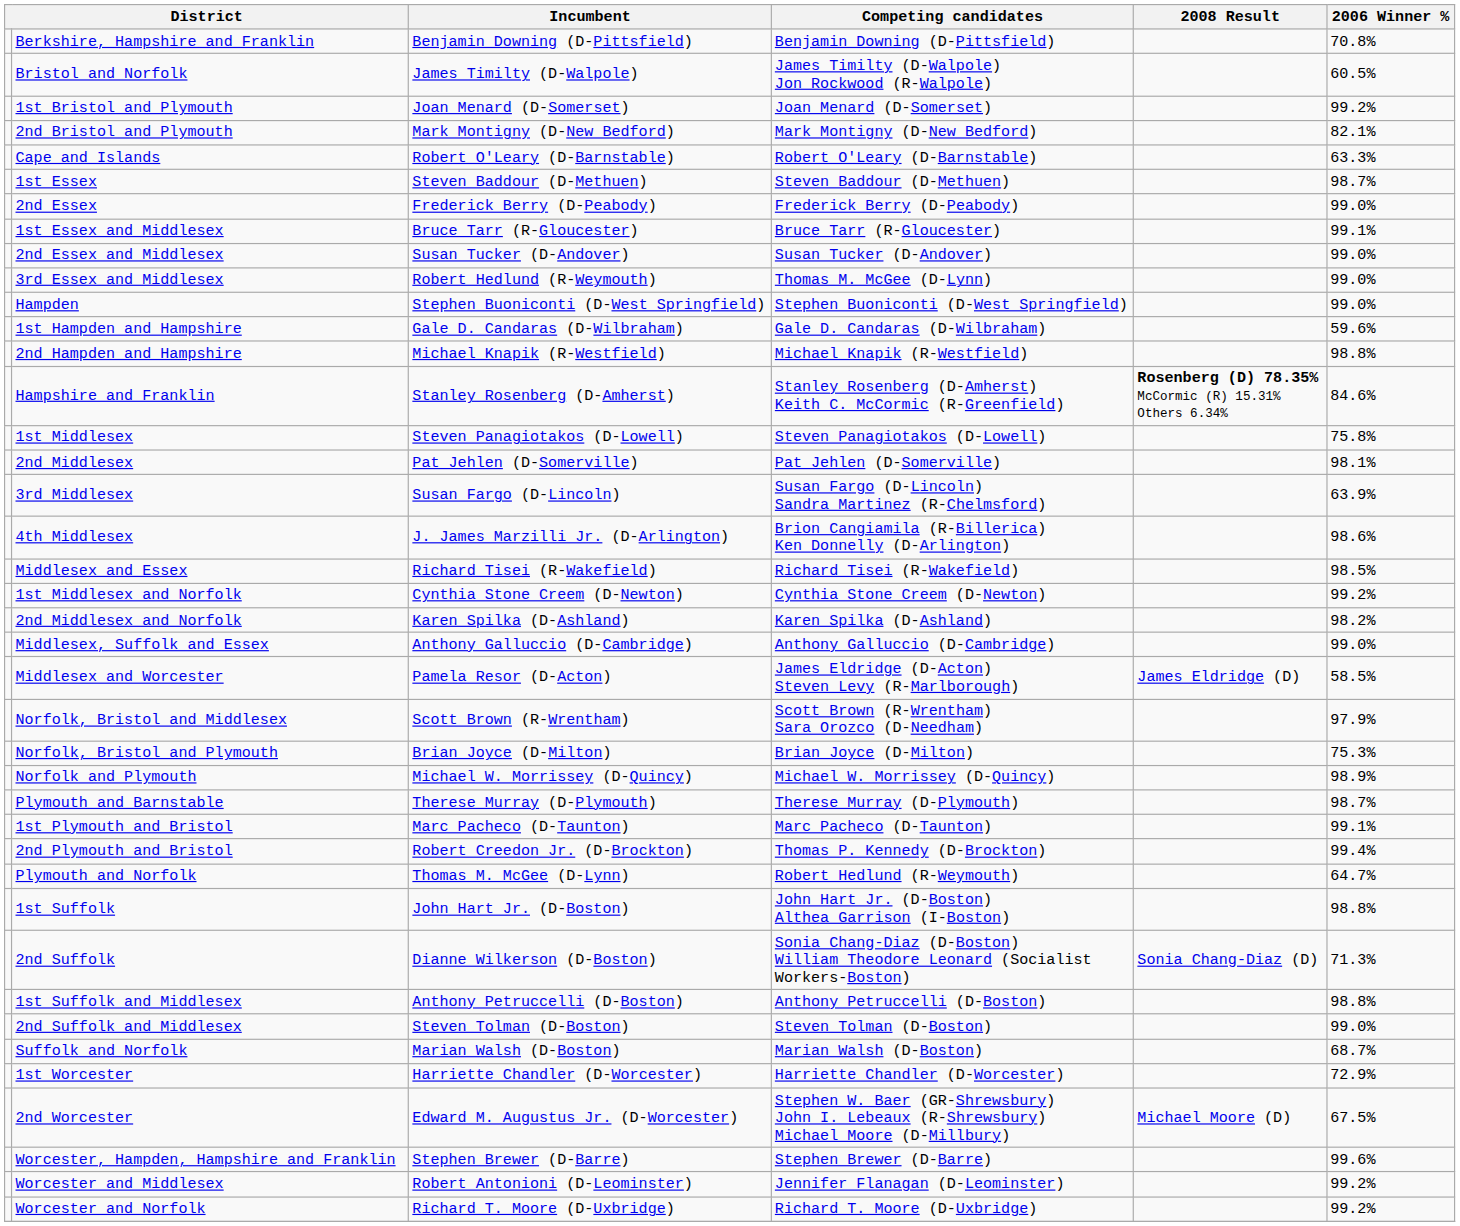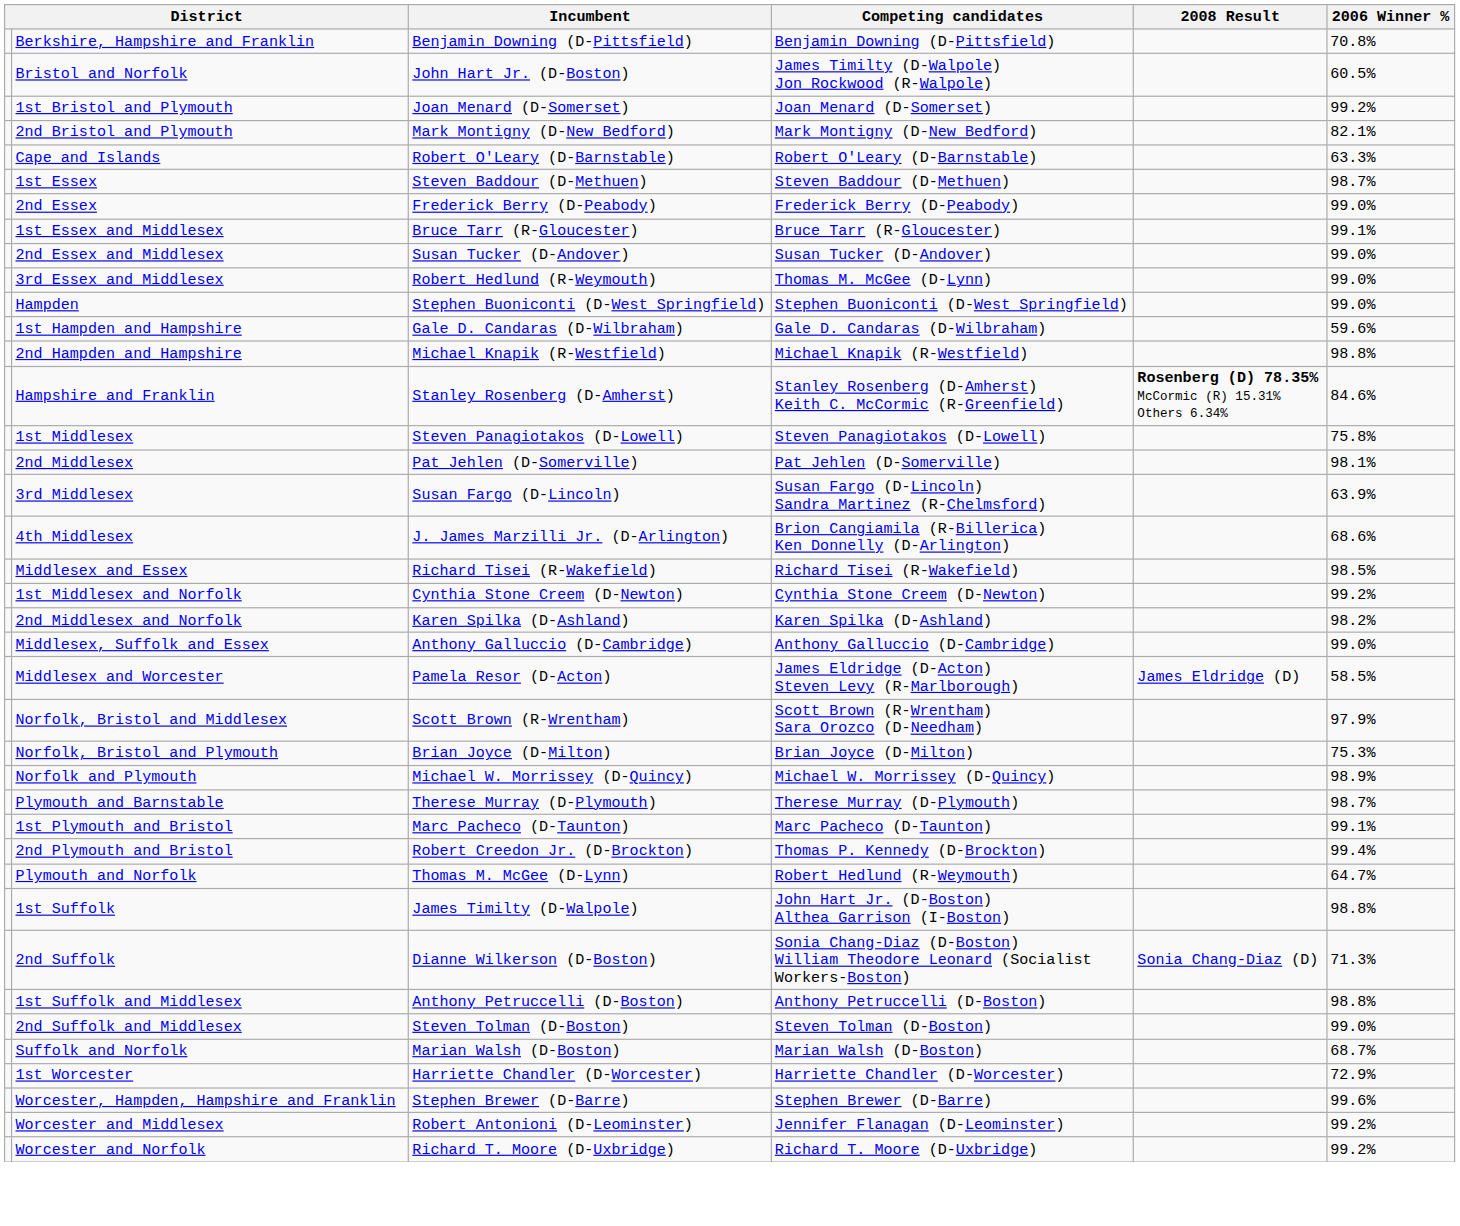 <table class=wikitable>
 <tr>
 <th colspan=2 align=center>District</th>
 <th width=25%>Incumbent</th>
 <th width=25%>Competing candidates</th>
 <th>2008 Result</th>
 <th>2006 Winner %</th>
 </tr>
 <tr>
 <td></td>
 <td><a href='#'>Berkshire, Hampshire and Franklin</a></td>
 <td><a href='#'>Benjamin Downing</a> (D-<a href='#'>Pittsfield</a>)</td>
 <td><a href='#'>Benjamin Downing</a> (D-<a href='#'>Pittsfield</a>)</td>
 <td></td>
 <td>70.8%</td>
 </tr>
 <tr>
 <td></td>
 <td><a href='#'>Bristol and Norfolk</a></td>
-<td><a href='#'>James Timilty</a> (D-<a href='#'>Walpole</a>)</td>
+<td><a href='#'>John Hart Jr.</a> (D-<a href='#'>Boston</a>)</td>
 <td><a href='#'>James Timilty</a> (D-<a href='#'>Walpole</a>)<br><a href='#'>Jon Rockwood</a> (R-<a href='#'>Walpole</a>)</td>
 <td></td>
 <td>60.5%</td>
 </tr>
 <tr>
 <td></td>
 <td><a href='#'>1st Bristol and Plymouth</a></td>
 <td><a href='#'>Joan Menard</a> (D-<a href='#'>Somerset</a>)</td>
 <td><a href='#'>Joan Menard</a> (D-<a href='#'>Somerset</a>)</td>
 <td></td>
 <td>99.2%</td>
 </tr>
 <tr>
 <td></td>
 <td><a href='#'>2nd Bristol and Plymouth</a></td>
 <td><a href='#'>Mark Montigny</a> (D-<a href='#'>New Bedford</a>)</td>
 <td><a href='#'>Mark Montigny</a> (D-<a href='#'>New Bedford</a>)</td>
 <td></td>
 <td>82.1%</td>
 </tr>
 <tr>
 <td></td>
 <td><a href='#'>Cape and Islands</a></td>
 <td><a href='#'>Robert O'Leary</a> (D-<a href='#'>Barnstable</a>)</td>
 <td><a href='#'>Robert O'Leary</a> (D-<a href='#'>Barnstable</a>)</td>
 <td></td>
 <td>63.3%</td>
 </tr>
 <tr>
 <td></td>
 <td><a href='#'>1st Essex</a></td>
 <td><a href='#'>Steven Baddour</a> (D-<a href='#'>Methuen</a>)</td>
 <td><a href='#'>Steven Baddour</a> (D-<a href='#'>Methuen</a>)</td>
 <td></td>
 <td>98.7%</td>
 </tr>
 <tr>
 <td></td>
 <td><a href='#'>2nd Essex</a></td>
 <td><a href='#'>Frederick Berry</a> (D-<a href='#'>Peabody</a>)</td>
 <td><a href='#'>Frederick Berry</a> (D-<a href='#'>Peabody</a>)</td>
 <td></td>
 <td>99.0%</td>
 </tr>
 <tr>
 <td></td>
 <td><a href='#'>1st Essex and Middlesex</a></td>
 <td><a href='#'>Bruce Tarr</a> (R-<a href='#'>Gloucester</a>)</td>
 <td><a href='#'>Bruce Tarr</a> (R-<a href='#'>Gloucester</a>)</td>
 <td></td>
 <td>99.1%</td>
 </tr>
 <tr>
 <td></td>
 <td><a href='#'>2nd Essex and Middlesex</a></td>
 <td><a href='#'>Susan Tucker</a> (D-<a href='#'>Andover</a>)</td>
 <td><a href='#'>Susan Tucker</a> (D-<a href='#'>Andover</a>)</td>
 <td></td>
 <td>99.0%</td>
 </tr>
 <tr>
 <td></td>
 <td><a href='#'>3rd Essex and Middlesex</a></td>
 <td><a href='#'>Robert Hedlund</a> (R-<a href='#'>Weymouth</a>)</td>
 <td><a href='#'>Thomas M. McGee</a> (D-<a href='#'>Lynn</a>)</td>
 <td></td>
 <td>99.0%</td>
 </tr>
 <tr>
 <td></td>
 <td><a href='#'>Hampden</a></td>
 <td><a href='#'>Stephen Buoniconti</a> (D-<a href='#'>West Springfield</a>)</td>
 <td><a href='#'>Stephen Buoniconti</a> (D-<a href='#'>West Springfield</a>)</td>
 <td></td>
 <td>99.0%</td>
 </tr>
 <tr>
 <td></td>
 <td><a href='#'>1st Hampden and Hampshire</a></td>
 <td><a href='#'>Gale D. Candaras</a> (D-<a href='#'>Wilbraham</a>)</td>
 <td><a href='#'>Gale D. Candaras</a> (D-<a href='#'>Wilbraham</a>)</td>
 <td></td>
 <td>59.6%</td>
 </tr>
 <tr>
 <td></td>
 <td><a href='#'>2nd Hampden and Hampshire</a></td>
 <td><a href='#'>Michael Knapik</a> (R-<a href='#'>Westfield</a>)</td>
 <td><a href='#'>Michael Knapik</a> (R-<a href='#'>Westfield</a>)</td>
 <td></td>
 <td>98.8%</td>
 </tr>
 <tr>
 <td></td>
 <td><a href='#'>Hampshire and Franklin</a></td>
 <td><a href='#'>Stanley Rosenberg</a> (D-<a href='#'>Amherst</a>)</td>
 <td><a href='#'>Stanley Rosenberg</a> (D-<a href='#'>Amherst</a>)<br><a href='#'>Keith C. McCormic</a> (R-<a href='#'>Greenfield</a>)</td>
 <td><strong>Rosenberg (D) 78.35%</strong> <br><small>McCormic (R) 15.31% <br>Others 6.34% </small></td>
 <td>84.6%</td>
 </tr>
 <tr>
 <td></td>
 <td><a href='#'>1st Middlesex</a></td>
 <td><a href='#'>Steven Panagiotakos</a> (D-<a href='#'>Lowell</a>)</td>
 <td><a href='#'>Steven Panagiotakos</a> (D-<a href='#'>Lowell</a>)</td>
 <td></td>
 <td>75.8%</td>
 </tr>
 <tr>
 <td></td>
 <td><a href='#'>2nd Middlesex</a></td>
 <td><a href='#'>Pat Jehlen</a> (D-<a href='#'>Somerville</a>)</td>
 <td><a href='#'>Pat Jehlen</a> (D-<a href='#'>Somerville</a>)</td>
 <td></td>
 <td>98.1%</td>
 </tr>
 <tr>
 <td></td>
 <td><a href='#'>3rd Middlesex</a></td>
 <td><a href='#'>Susan Fargo</a> (D-<a href='#'>Lincoln</a>)</td>
 <td><a href='#'>Susan Fargo</a> (D-<a href='#'>Lincoln</a>)<br><a href='#'>Sandra Martinez</a> (R-<a href='#'>Chelmsford</a>)</td>
 <td></td>
 <td>63.9%</td>
 </tr>
 <tr>
 <td></td>
 <td><a href='#'>4th Middlesex</a></td>
 <td><a href='#'>J. James Marzilli Jr.</a> (D-<a href='#'>Arlington</a>)</td>
 <td><a href='#'>Brion Cangiamila</a> (R-<a href='#'>Billerica</a>)<br><a href='#'>Ken Donnelly</a> (D-<a href='#'>Arlington</a>)</td>
 <td></td>
-<td>98.6%</td>
+<td>68.6%</td>
 </tr>
 <tr>
 <td></td>
 <td><a href='#'>Middlesex and Essex</a></td>
 <td><a href='#'>Richard Tisei</a> (R-<a href='#'>Wakefield</a>)</td>
 <td><a href='#'>Richard Tisei</a> (R-<a href='#'>Wakefield</a>)</td>
 <td></td>
 <td>98.5%</td>
 </tr>
 <tr>
 <td></td>
 <td><a href='#'>1st Middlesex and Norfolk</a></td>
 <td><a href='#'>Cynthia Stone Creem</a> (D-<a href='#'>Newton</a>)</td>
 <td><a href='#'>Cynthia Stone Creem</a> (D-<a href='#'>Newton</a>)</td>
 <td></td>
 <td>99.2%</td>
 </tr>
 <tr>
 <td></td>
 <td><a href='#'>2nd Middlesex and Norfolk</a></td>
 <td><a href='#'>Karen Spilka</a> (D-<a href='#'>Ashland</a>)</td>
 <td><a href='#'>Karen Spilka</a> (D-<a href='#'>Ashland</a>)</td>
 <td></td>
 <td>98.2%</td>
 </tr>
 <tr>
 <td></td>
 <td><a href='#'>Middlesex, Suffolk and Essex</a></td>
 <td><a href='#'>Anthony Galluccio</a> (D-<a href='#'>Cambridge</a>)</td>
 <td><a href='#'>Anthony Galluccio</a> (D-<a href='#'>Cambridge</a>)</td>
 <td></td>
 <td>99.0%</td>
 </tr>
 <tr>
 <td></td>
 <td><a href='#'>Middlesex and Worcester</a></td>
 <td><a href='#'>Pamela Resor</a>  (D-<a href='#'>Acton</a>)</td>
 <td><a href='#'>James Eldridge</a> (D-<a href='#'>Acton</a>)<br><a href='#'>Steven Levy</a> (R-<a href='#'>Marlborough</a>)</td>
 <td><a href='#'>James Eldridge</a> (D)</td>
 <td>58.5%</td>
 </tr>
 <tr>
 <td></td>
 <td><a href='#'>Norfolk, Bristol and Middlesex</a></td>
 <td><a href='#'>Scott Brown</a>  (R-<a href='#'>Wrentham</a>)</td>
 <td><a href='#'>Scott Brown</a>  (R-<a href='#'>Wrentham</a>)<br><a href='#'>Sara Orozco</a> (D-<a href='#'>Needham</a>)</td>
 <td></td>
 <td>97.9%</td>
 </tr>
 <tr>
 <td></td>
 <td><a href='#'>Norfolk, Bristol and Plymouth</a></td>
 <td><a href='#'>Brian Joyce</a>  (D-<a href='#'>Milton</a>)</td>
 <td><a href='#'>Brian Joyce</a>  (D-<a href='#'>Milton</a>)</td>
 <td></td>
 <td>75.3%</td>
 </tr>
 <tr>
 <td></td>
 <td><a href='#'>Norfolk and Plymouth</a></td>
 <td><a href='#'>Michael W. Morrissey</a>  (D-<a href='#'>Quincy</a>)</td>
 <td><a href='#'>Michael W. Morrissey</a>  (D-<a href='#'>Quincy</a>)</td>
 <td></td>
 <td>98.9%</td>
 </tr>
 <tr>
 <td></td>
 <td><a href='#'>Plymouth and Barnstable</a></td>
 <td><a href='#'>Therese Murray</a>  (D-<a href='#'>Plymouth</a>)</td>
 <td><a href='#'>Therese Murray</a>  (D-<a href='#'>Plymouth</a>)</td>
 <td></td>
 <td>98.7%</td>
 </tr>
 <tr>
 <td></td>
 <td><a href='#'>1st Plymouth and Bristol</a></td>
 <td><a href='#'>Marc Pacheco</a>  (D-<a href='#'>Taunton</a>)</td>
 <td><a href='#'>Marc Pacheco</a>  (D-<a href='#'>Taunton</a>)</td>
 <td></td>
 <td>99.1%</td>
 </tr>
 <tr>
 <td></td>
 <td><a href='#'>2nd Plymouth and Bristol</a></td>
 <td><a href='#'>Robert Creedon Jr.</a>  (D-<a href='#'>Brockton</a>)</td>
 <td><a href='#'>Thomas P. Kennedy</a>  (D-<a href='#'>Brockton</a>)</td>
 <td></td>
 <td>99.4%</td>
 </tr>
 <tr>
 <td></td>
 <td><a href='#'>Plymouth and Norfolk</a></td>
 <td><a href='#'>Thomas M. McGee</a> (D-<a href='#'>Lynn</a>)</td>
 <td><a href='#'>Robert Hedlund</a> (R-<a href='#'>Weymouth</a>)</td>
 <td></td>
 <td>64.7%</td>
 </tr>
 <tr>
 <td></td>
 <td><a href='#'>1st Suffolk</a></td>
-<td><a href='#'>John Hart Jr.</a> (D-<a href='#'>Boston</a>)</td>
+<td><a href='#'>James Timilty</a> (D-<a href='#'>Walpole</a>)</td>
 <td><a href='#'>John Hart Jr.</a> (D-<a href='#'>Boston</a>)<br><a href='#'>Althea Garrison</a> (I-<a href='#'>Boston</a>)</td>
 <td></td>
 <td>98.8%</td>
 </tr>
 <tr>
 <td></td>
 <td><a href='#'>2nd Suffolk</a></td>
 <td><a href='#'>Dianne Wilkerson</a> (D-<a href='#'>Boston</a>)</td>
 <td><a href='#'>Sonia Chang-Diaz</a> (D-<a href='#'>Boston</a>)<br><a href='#'>William Theodore Leonard</a> (Socialist Workers-<a href='#'>Boston</a>)</td>
 <td><a href='#'>Sonia Chang-Diaz</a> (D)</td>
 <td>71.3%</td>
 </tr>
 <tr>
 <td></td>
 <td><a href='#'>1st Suffolk and Middlesex</a></td>
 <td><a href='#'>Anthony Petruccelli</a> (D-<a href='#'>Boston</a>)</td>
 <td><a href='#'>Anthony Petruccelli</a> (D-<a href='#'>Boston</a>)</td>
 <td></td>
 <td>98.8%</td>
 </tr>
 <tr>
 <td></td>
 <td><a href='#'>2nd Suffolk and Middlesex</a></td>
 <td><a href='#'>Steven Tolman</a> (D-<a href='#'>Boston</a>)</td>
 <td><a href='#'>Steven Tolman</a> (D-<a href='#'>Boston</a>)</td>
 <td></td>
 <td>99.0%</td>
 </tr>
 <tr>
 <td></td>
 <td><a href='#'>Suffolk and Norfolk</a></td>
 <td><a href='#'>Marian Walsh</a> (D-<a href='#'>Boston</a>)</td>
 <td><a href='#'>Marian Walsh</a> (D-<a href='#'>Boston</a>)</td>
 <td></td>
 <td>68.7%</td>
 </tr>
 <tr>
 <td></td>
 <td><a href='#'>1st Worcester</a></td>
 <td><a href='#'>Harriette Chandler</a> (D-<a href='#'>Worcester</a>)</td>
 <td><a href='#'>Harriette Chandler</a> (D-<a href='#'>Worcester</a>)</td>
 <td></td>
 <td>72.9%</td>
 </tr>
 <tr>
 <td></td>
-<td><a href='#'>2nd Worcester</a></td>
-<td><a href='#'>Edward M. Augustus Jr.</a> (D-<a href='#'>Worcester</a>)</td>
-<td><a href='#'>Stephen W. Baer</a> (GR-<a href='#'>Shrewsbury</a>)<br><a href='#'>John I. Lebeaux</a> (R-<a href='#'>Shrewsbury</a>)<br><a href='#'>Michael Moore</a> (D-<a href='#'>Millbury</a>)</td>
-<td><a href='#'>Michael Moore</a> (D)</td>
-<td>67.5%</td>
-</tr>
-<tr>
-<td></td>
 <td><a href='#'>Worcester, Hampden, Hampshire and Franklin</a></td>
 <td><a href='#'>Stephen Brewer</a> (D-<a href='#'>Barre</a>)</td>
 <td><a href='#'>Stephen Brewer</a> (D-<a href='#'>Barre</a>)</td>
 <td></td>
 <td>99.6%</td>
 </tr>
 <tr>
 <td></td>
 <td><a href='#'>Worcester and Middlesex</a></td>
 <td><a href='#'>Robert Antonioni</a> (D-<a href='#'>Leominster</a>)</td>
 <td><a href='#'>Jennifer Flanagan</a> (D-<a href='#'>Leominster</a>)</td>
 <td></td>
 <td>99.2%</td>
 </tr>
 <tr>
 <td></td>
 <td><a href='#'>Worcester and Norfolk</a></td>
 <td><a href='#'>Richard T. Moore</a> (D-<a href='#'>Uxbridge</a>)</td>
 <td><a href='#'>Richard T. Moore</a> (D-<a href='#'>Uxbridge</a>)</td>
 <td></td>
 <td>99.2%</td>
 </tr>
 <tr>
 </tr>
 </table>
